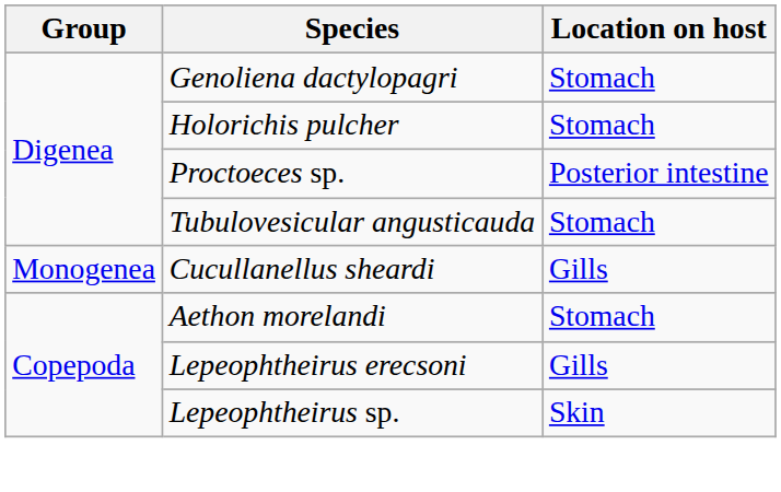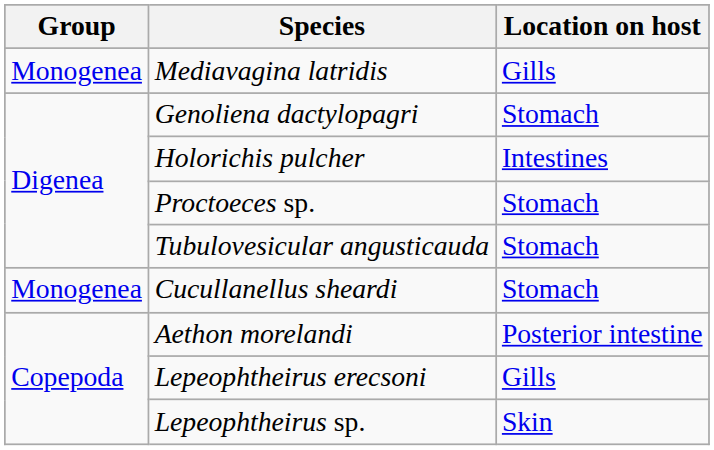 <table class="wikitable">
 <tr>
 <th>Group</th>
 <th>Species</th>
 <th>Location on host</th>
+</tr>
+<tr>
+<td><a href='#'>Monogenea</a></td>
+<td><em>Mediavagina latridis</em></td>
+<td><a href='#'>Gills</a></td>
 </tr>
 <tr>
 <td rowspan="4"><a href='#'>Digenea</a></td>
 <td><em>Genoliena dactylopagri</em></td>
 <td><a href='#'>Stomach</a></td>
 </tr>
 <tr>
 <td><em>Holorichis pulcher</em></td>
-<td><a href='#'>Stomach</a></td>
+<td><a href='#'>Intestines</a></td>
 </tr>
 <tr>
 <td><em>Proctoeces</em> sp.</td>
-<td><a href='#'>Posterior intestine</a></td>
+<td><a href='#'>Stomach</a></td>
 </tr>
 <tr>
 <td><em>Tubulovesicular angusticauda</em></td>
 <td><a href='#'>Stomach</a></td>
 </tr>
 <tr>
 <td><a href='#'>Monogenea</a></td>
 <td><em>Cucullanellus sheardi</em></td>
-<td><a href='#'>Gills</a></td>
+<td><a href='#'>Stomach</a></td>
 </tr>
 <tr>
 <td rowspan="3"><a href='#'>Copepoda</a></td>
 <td><em>Aethon morelandi</em></td>
-<td><a href='#'>Stomach</a></td>
+<td><a href='#'>Posterior intestine</a></td>
 </tr>
 <tr>
 <td><em>Lepeophtheirus erecsoni</em></td>
 <td><a href='#'>Gills</a></td>
 </tr>
 <tr>
 <td><em>Lepeophtheirus</em> sp.</td>
 <td><a href='#'>Skin</a></td>
 </tr>
 </table>
